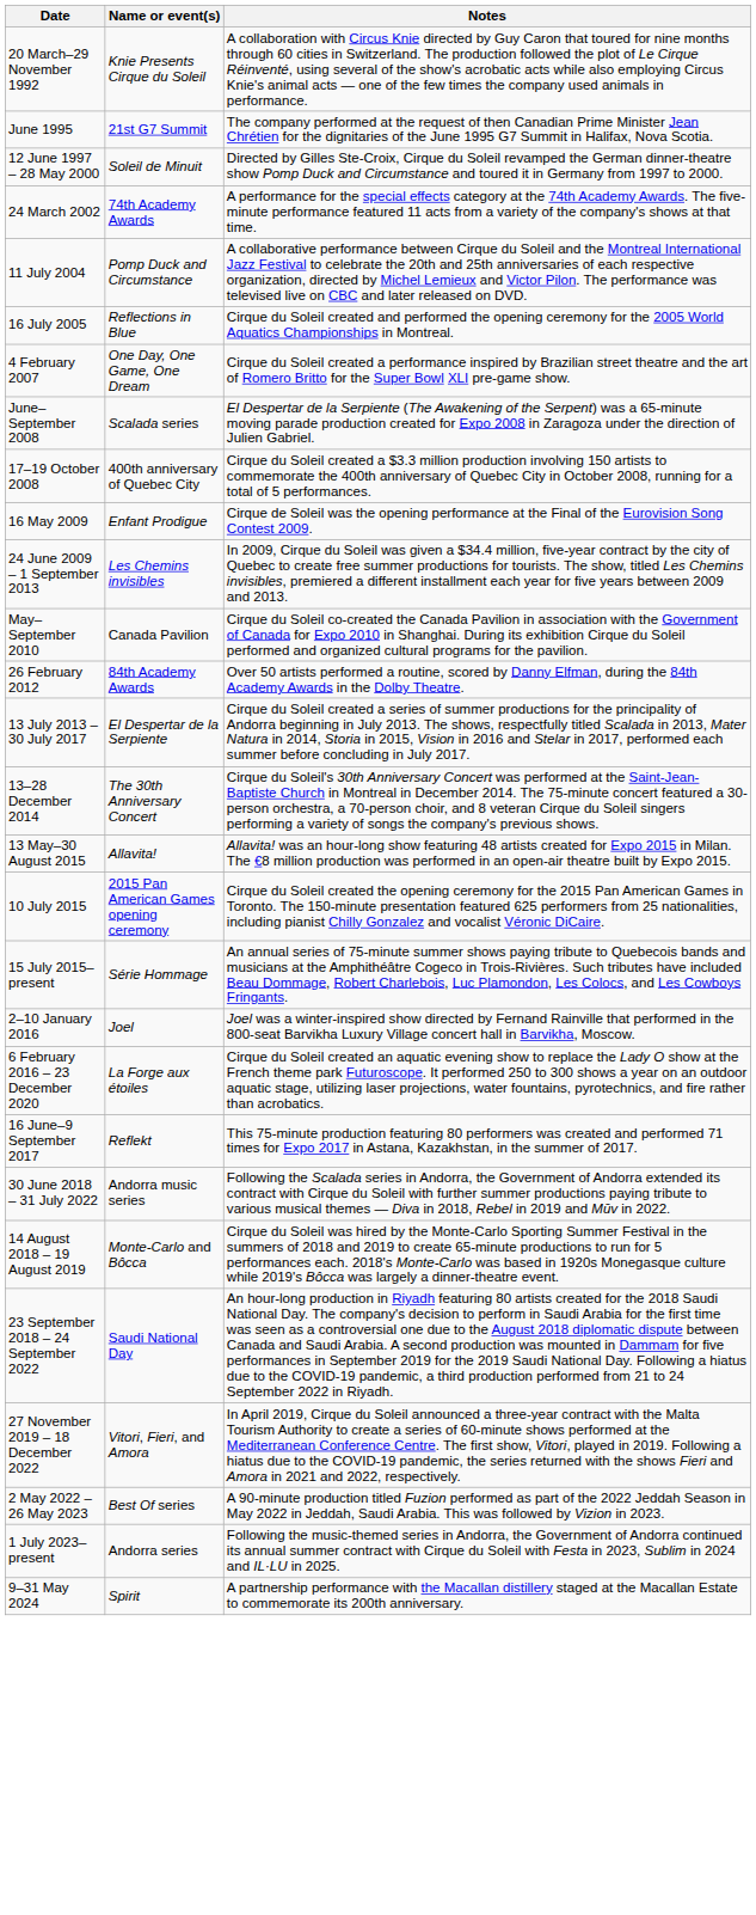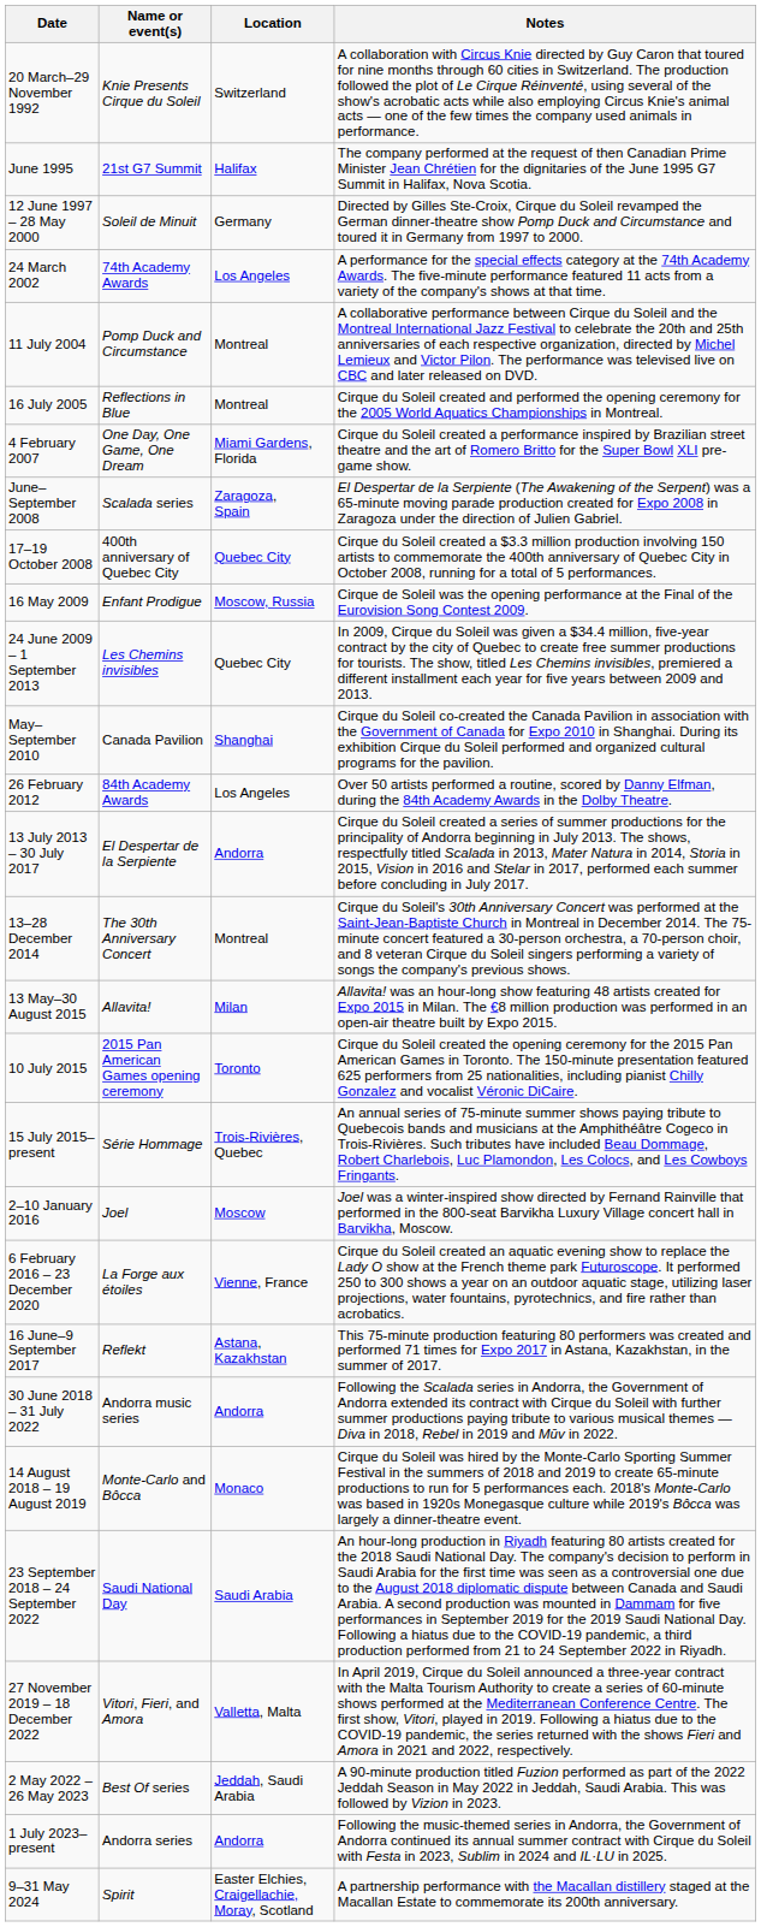 <table class="wikitable mw-collapsible mw-collapsed">
 <tr>
 <th>Date</th>
 <th>Name or event(s)</th>
+<th>Location</th>
 <th>Notes</th>
 </tr>
 <tr>
 <td>20 March–29 November 1992</td>
 <td><em>Knie Presents Cirque du Soleil</em></td>
+<td>Switzerland</td>
 <td>A collaboration with <a href='#'>Circus Knie</a> directed by Guy Caron that toured for nine months through 60 cities in Switzerland. The production followed the plot of <em>Le Cirque Réinventé</em>, using several of the show's acrobatic acts while also employing Circus Knie's animal acts — one of the few times the company used animals in performance.</td>
 </tr>
 <tr>
 <td>June 1995</td>
 <td><a href='#'>21st G7 Summit</a></td>
+<td><a href='#'>Halifax</a></td>
 <td>The company performed at the request of then Canadian Prime Minister <a href='#'>Jean Chrétien</a> for the dignitaries of the June 1995 G7 Summit in Halifax, Nova Scotia.</td>
 </tr>
 <tr>
 <td>12 June 1997 – 28 May 2000</td>
 <td><em>Soleil de Minuit</em></td>
+<td>Germany</td>
 <td>Directed by Gilles Ste-Croix, Cirque du Soleil revamped the German dinner-theatre show <em>Pomp Duck and Circumstance</em> and toured it in Germany from 1997 to 2000.</td>
 </tr>
 <tr>
 <td>24 March 2002</td>
 <td><a href='#'>74th Academy Awards</a></td>
+<td><a href='#'>Los Angeles</a></td>
 <td>A performance for the <a href='#'>special effects</a> category at the <a href='#'>74th Academy Awards</a>. The five-minute performance featured 11 acts from a variety of the company's shows at that time.</td>
 </tr>
 <tr>
 <td>11 July 2004</td>
 <td><em>Pomp Duck and Circumstance</em></td>
+<td>Montreal</td>
 <td>A collaborative performance between Cirque du Soleil and the <a href='#'>Montreal International Jazz Festival</a> to celebrate the 20th and 25th anniversaries of each respective organization, directed by <a href='#'>Michel Lemieux</a> and <a href='#'>Victor Pilon</a>. The performance was televised live on <a href='#'>CBC</a> and later released on DVD.</td>
 </tr>
 <tr>
 <td>16 July 2005</td>
 <td><em>Reflections in Blue</em></td>
+<td>Montreal</td>
 <td>Cirque du Soleil created and performed the opening ceremony for the <a href='#'>2005 World Aquatics Championships</a> in Montreal.</td>
 </tr>
 <tr>
 <td>4 February 2007</td>
 <td><em>One Day, One Game, One Dream</em></td>
+<td style="white-space:nowrap;"><a href='#'>Miami Gardens</a>,<br>Florida</td>
 <td>Cirque du Soleil created a performance inspired by Brazilian street theatre and the art of <a href='#'>Romero Britto</a> for the <a href='#'>Super Bowl</a> <a href='#'>XLI</a> pre-game show.</td>
 </tr>
 <tr>
 <td>June–September 2008</td>
 <td><em>Scalada</em> series</td>
+<td><a href='#'>Zaragoza</a>, <br><a href='#'>Spain</a></td>
 <td><em>El Despertar de la Serpiente</em> (<em>The Awakening of the Serpent</em>) was a 65-minute moving parade production created for <a href='#'>Expo 2008</a> in Zaragoza under the direction of Julien Gabriel.</td>
 </tr>
 <tr>
 <td>17–19 October 2008</td>
 <td>400th anniversary of Quebec City</td>
+<td><a href='#'>Quebec City</a></td>
 <td>Cirque du Soleil created a $3.3 million production involving 150 artists to commemorate the 400th anniversary of Quebec City in October 2008, running for a total of 5 performances.</td>
 </tr>
 <tr>
 <td>16 May 2009</td>
 <td><em>Enfant Prodigue</em></td>
+<td><a href='#'>Moscow, Russia</a></td>
 <td>Cirque de Soleil was the opening performance at the Final of the <a href='#'>Eurovision Song Contest 2009</a>.</td>
 </tr>
 <tr>
 <td>24 June 2009 – 1 September 2013</td>
 <td><em><a href='#'>Les Chemins invisibles</a></em></td>
+<td>Quebec City</td>
 <td>In 2009, Cirque du Soleil was given a $34.4 million, five-year contract by the city of Quebec to create free summer productions for tourists. The show, titled <em>Les Chemins invisibles</em>, premiered a different installment each year for five years between 2009 and 2013.</td>
 </tr>
 <tr>
 <td>May–September 2010</td>
 <td>Canada Pavilion</td>
+<td><a href='#'>Shanghai</a></td>
 <td>Cirque du Soleil co-created the Canada Pavilion in association with the <a href='#'>Government of Canada</a> for <a href='#'>Expo 2010</a> in Shanghai. During its exhibition Cirque du Soleil performed and organized cultural programs for the pavilion.</td>
 </tr>
 <tr>
 <td>26 February 2012</td>
 <td><a href='#'>84th Academy Awards</a></td>
+<td>Los Angeles</td>
 <td>Over 50 artists performed a routine, scored by <a href='#'>Danny Elfman</a>, during the <a href='#'>84th Academy Awards</a> in the <a href='#'>Dolby Theatre</a>.</td>
 </tr>
 <tr>
 <td>13 July 2013 – 30 July 2017</td>
 <td><em>El Despertar de la Serpiente</em></td>
+<td><a href='#'>Andorra</a></td>
 <td>Cirque du Soleil created a series of summer productions for the principality of Andorra beginning in July 2013. The shows, respectfully titled <em>Scalada</em> in 2013, <em>Mater Natura</em> in 2014, <em>Storia</em> in 2015, <em>Vision</em> in 2016 and <em>Stelar</em> in 2017, performed each summer before concluding in July 2017.</td>
 </tr>
 <tr>
 <td>13–28 December 2014</td>
 <td><em>The 30th Anniversary Concert</em></td>
+<td>Montreal</td>
 <td>Cirque du Soleil's <em>30th Anniversary Concert</em> was performed at the <a href='#'>Saint-Jean-Baptiste Church</a> in Montreal in December 2014. The 75-minute concert featured a 30-person orchestra, a 70-person choir, and 8 veteran Cirque du Soleil singers performing a variety of songs the company's previous shows.</td>
 </tr>
 <tr>
 <td>13 May–30 August 2015</td>
 <td><em>Allavita!</em></td>
+<td><a href='#'>Milan</a></td>
 <td><em>Allavita!</em> was an hour-long show featuring 48 artists created for <a href='#'>Expo 2015</a> in Milan. The <a href='#'>€</a>8 million production was performed in an open-air theatre built by Expo 2015.</td>
 </tr>
 <tr>
 <td>10 July 2015</td>
 <td><a href='#'>2015 Pan American Games opening ceremony</a></td>
+<td><a href='#'>Toronto</a></td>
 <td>Cirque du Soleil created the opening ceremony for the 2015 Pan American Games in Toronto. The 150-minute presentation featured 625 performers from 25 nationalities, including pianist <a href='#'>Chilly Gonzalez</a> and vocalist <a href='#'>Véronic DiCaire</a>.</td>
 </tr>
 <tr>
 <td>15 July 2015–present</td>
 <td><em>Série Hommage</em></td>
+<td><a href='#'>Trois-Rivières</a>, <br>Quebec</td>
 <td>An annual series of 75-minute summer shows paying tribute to Quebecois bands and musicians at the Amphithéâtre Cogeco in Trois-Rivières. Such tributes have included <a href='#'>Beau Dommage</a>, <a href='#'>Robert Charlebois</a>, <a href='#'>Luc Plamondon</a>, <a href='#'>Les Colocs</a>, and <a href='#'>Les Cowboys Fringants</a>.</td>
 </tr>
 <tr>
 <td>2–10 January 2016</td>
 <td><em>Joel</em></td>
+<td><a href='#'>Moscow</a></td>
 <td><em>Joel</em> was a winter-inspired show directed by Fernand Rainville that performed in the 800-seat Barvikha Luxury Village concert hall in <a href='#'>Barvikha</a>, Moscow.</td>
 </tr>
 <tr>
 <td>6 February 2016 – 23 December 2020</td>
 <td><em>La Forge aux étoiles</em></td>
+<td><a href='#'>Vienne</a>, France</td>
 <td>Cirque du Soleil created an aquatic evening show to replace the <em>Lady O</em> show at the French theme park <a href='#'>Futuroscope</a>. It performed 250 to 300 shows a year on an outdoor aquatic stage, utilizing laser projections, water fountains, pyrotechnics, and fire rather than acrobatics.</td>
 </tr>
 <tr>
 <td>16 June–9 September 2017</td>
 <td><em>Reflekt</em></td>
+<td><a href='#'>Astana</a>,<br><a href='#'>Kazakhstan</a></td>
 <td>This 75-minute production featuring 80 performers was created and performed 71 times for <a href='#'>Expo 2017</a> in Astana, Kazakhstan, in the summer of 2017.</td>
 </tr>
 <tr>
 <td>30 June 2018 – 31 July 2022</td>
 <td>Andorra music series</td>
+<td><a href='#'>Andorra</a></td>
 <td>Following the <em>Scalada</em> series in Andorra, the Government of Andorra extended its contract with Cirque du Soleil with further summer productions paying tribute to various musical themes — <em>Diva</em> in 2018, <em>Rebel</em> in 2019 and <em>Mūv</em> in 2022.</td>
 </tr>
 <tr>
 <td>14 August 2018 – 19 August 2019</td>
 <td><em>Monte-Carlo</em> and <em>Bôcca</em></td>
+<td><a href='#'>Monaco</a></td>
 <td>Cirque du Soleil was hired by the Monte-Carlo Sporting Summer Festival in the summers of 2018 and 2019 to create 65-minute productions to run for 5 performances each. 2018's <em>Monte-Carlo</em> was based in 1920s Monegasque culture while 2019's <em>Bôcca</em> was largely a dinner-theatre event.</td>
 </tr>
 <tr>
 <td>23 September 2018 – 24 September 2022</td>
 <td><a href='#'>Saudi National Day</a></td>
+<td><a href='#'>Saudi Arabia</a></td>
 <td>An hour-long production in <a href='#'>Riyadh</a> featuring 80 artists created for the 2018 Saudi National Day. The company's decision to perform in Saudi Arabia for the first time was seen as a controversial one due to the <a href='#'>August 2018 diplomatic dispute</a> between Canada and Saudi Arabia. A second production was mounted in <a href='#'>Dammam</a> for five performances in September 2019 for the 2019 Saudi National Day. Following a hiatus due to the COVID-19 pandemic, a third production performed from 21 to 24 September 2022 in Riyadh.</td>
 </tr>
 <tr>
 <td>27 November 2019 – 18 December 2022</td>
 <td><em>Vitori</em>, <em>Fieri</em>, and <em>Amora</em></td>
+<td><a href='#'>Valletta</a>, Malta</td>
 <td>In April 2019, Cirque du Soleil announced a three-year contract with the Malta Tourism Authority to create a series of 60-minute shows performed at the <a href='#'>Mediterranean Conference Centre</a>. The first show, <em>Vitori</em>, played in 2019. Following a hiatus due to the COVID-19 pandemic, the series returned with the shows <em>Fieri</em> and <em>Amora</em> in 2021 and 2022, respectively.</td>
 </tr>
 <tr>
 <td>2 May 2022 – 26 May 2023</td>
 <td><em>Best Of</em> series</td>
+<td><a href='#'>Jeddah</a>, Saudi Arabia</td>
 <td>A 90-minute production titled <em>Fuzion</em> performed as part of the 2022 Jeddah Season in May 2022 in Jeddah, Saudi Arabia. This was followed by <em>Vizion</em> in 2023.</td>
 </tr>
 <tr>
 <td>1 July 2023–present</td>
 <td>Andorra series</td>
+<td><a href='#'>Andorra</a></td>
 <td>Following the music-themed series in Andorra, the Government of Andorra continued its annual summer contract with Cirque du Soleil with <em>Festa</em> in 2023, <em>Sublim</em> in 2024 and <em>IL·LU</em> in 2025.</td>
 </tr>
 <tr>
 <td>9–31 May 2024</td>
 <td><em>Spirit</em></td>
+<td>Easter Elchies, <a href='#'>Craigellachie, Moray</a>, Scotland</td>
 <td>A partnership performance with <a href='#'>the Macallan distillery</a> staged at the Macallan Estate to commemorate its 200th anniversary.</td>
 </tr>
 </table>
